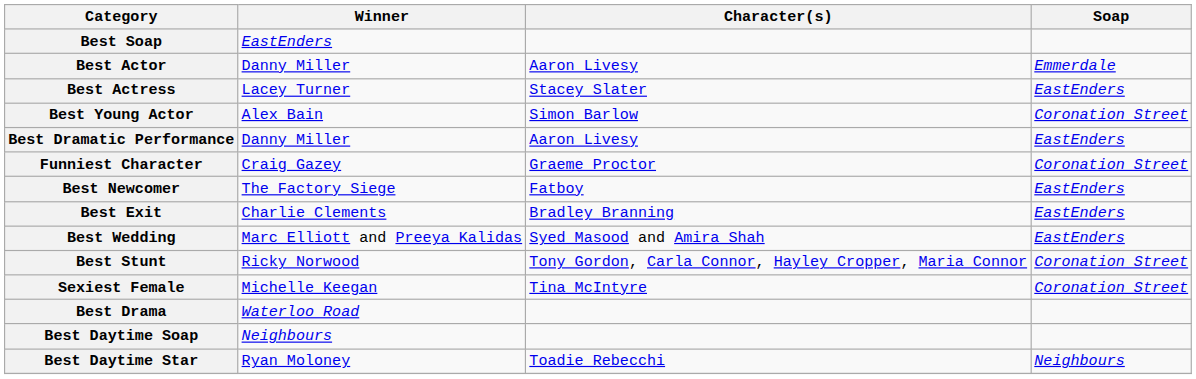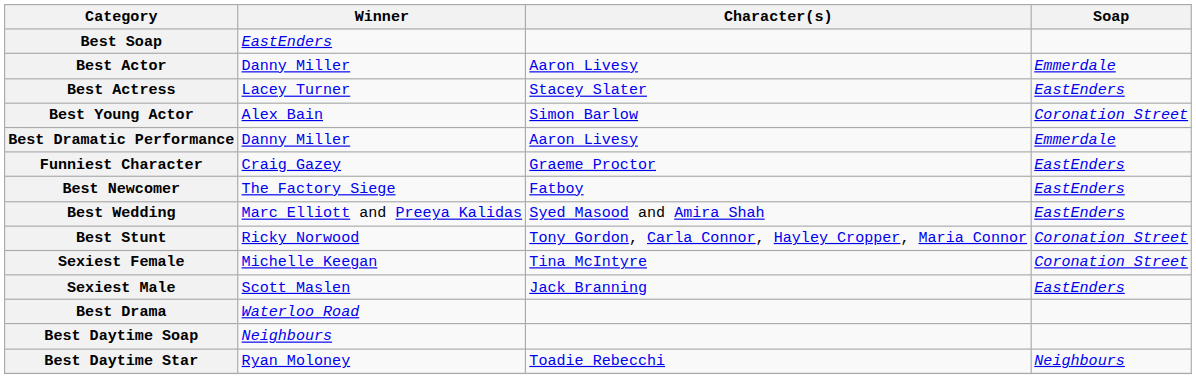 <table class="wikitable" style="font-size: 100%;">
 <tr>
 <th>Category</th>
 <th>Winner</th>
 <th>Character(s)</th>
 <th>Soap</th>
 </tr>
 <tr>
 <th>Best Soap</th>
 <td><em><a href='#'>EastEnders</a></em></td>
 <td></td>
 <td></td>
 </tr>
 <tr>
 <th>Best Actor</th>
 <td><a href='#'>Danny Miller</a></td>
 <td><a href='#'>Aaron Livesy</a></td>
 <td><em><a href='#'>Emmerdale</a></em></td>
 </tr>
 <tr>
 <th>Best Actress</th>
 <td><a href='#'>Lacey Turner</a></td>
 <td><a href='#'>Stacey Slater</a></td>
 <td><em><a href='#'>EastEnders</a></em></td>
 </tr>
 <tr>
 <th>Best Young Actor</th>
 <td><a href='#'>Alex Bain</a></td>
 <td><a href='#'>Simon Barlow</a></td>
 <td><em><a href='#'>Coronation Street</a></em></td>
 </tr>
 <tr>
 <th>Best Dramatic Performance</th>
 <td><a href='#'>Danny Miller</a></td>
 <td><a href='#'>Aaron Livesy</a></td>
-<td><em><a href='#'>EastEnders</a></em></td>
+<td><em><a href='#'>Emmerdale</a></em></td>
 </tr>
 <tr>
 <th>Funniest Character</th>
 <td><a href='#'>Craig Gazey</a></td>
 <td><a href='#'>Graeme Proctor</a></td>
-<td><em><a href='#'>Coronation Street</a></em></td>
+<td><em><a href='#'>EastEnders</a></em></td>
 </tr>
 <tr>
 <th>Best Newcomer</th>
 <td><a href='#'>The Factory Siege</a></td>
 <td><a href='#'>Fatboy</a></td>
-<td><em><a href='#'>EastEnders</a></em></td>
-</tr>
-<tr>
-<th>Best Exit</th>
-<td><a href='#'>Charlie Clements</a></td>
-<td><a href='#'>Bradley Branning</a></td>
 <td><em><a href='#'>EastEnders</a></em></td>
 </tr>
 <tr>
 <th>Best Wedding</th>
 <td><a href='#'>Marc Elliott</a> and <a href='#'>Preeya Kalidas</a></td>
 <td><a href='#'>Syed Masood</a> and <a href='#'>Amira Shah</a></td>
 <td><em><a href='#'>EastEnders</a></em></td>
 </tr>
 <tr>
 <th>Best Stunt</th>
 <td><a href='#'>Ricky Norwood</a></td>
 <td><a href='#'>Tony Gordon</a>, <a href='#'>Carla Connor</a>, <a href='#'>Hayley Cropper</a>, <a href='#'>Maria Connor</a></td>
 <td><em><a href='#'>Coronation Street</a></em></td>
 </tr>
 <tr>
 <th>Sexiest Female</th>
 <td><a href='#'>Michelle Keegan</a></td>
 <td><a href='#'>Tina McIntyre</a></td>
 <td><em><a href='#'>Coronation Street</a></em></td>
+</tr>
+<tr>
+<th>Sexiest Male</th>
+<td><a href='#'>Scott Maslen</a></td>
+<td><a href='#'>Jack Branning</a></td>
+<td><em><a href='#'>EastEnders</a></em></td>
 </tr>
 <tr>
 <th>Best Drama</th>
 <td><em><a href='#'>Waterloo Road</a></em></td>
 <td></td>
 <td></td>
 </tr>
 <tr>
 <th>Best Daytime Soap</th>
 <td><em><a href='#'>Neighbours</a></em></td>
 <td></td>
 <td></td>
 </tr>
 <tr>
 <th>Best Daytime Star</th>
 <td><a href='#'>Ryan Moloney</a></td>
 <td><a href='#'>Toadie Rebecchi</a></td>
 <td><em><a href='#'>Neighbours</a></em></td>
 </tr>
 <tr>
 </tr>
 </table>
